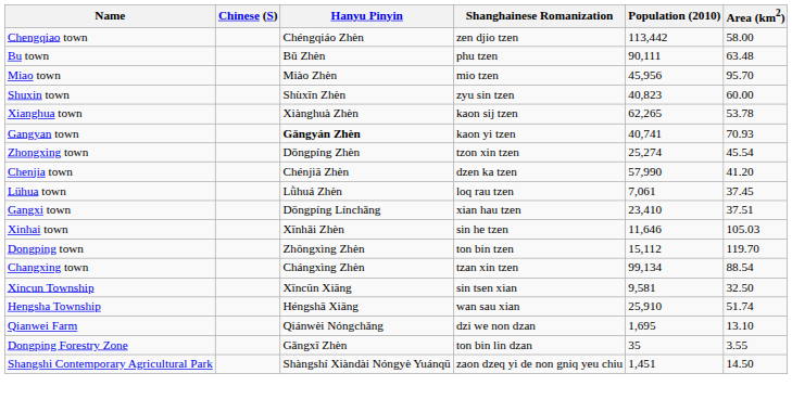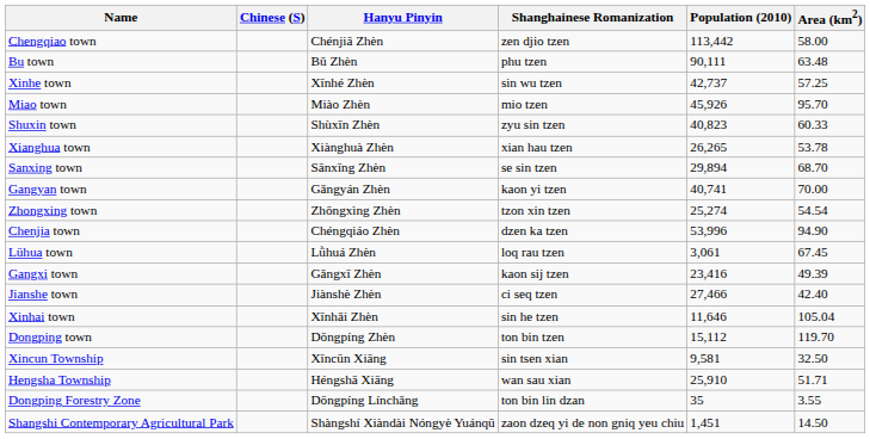 <table class="wikitable">
 <tr>
 <th>Name</th>
 <th><a href='#'>Chinese</a> (<a href='#'>S</a>)</th>
 <th><a href='#'>Hanyu Pinyin</a></th>
 <th>Shanghainese Romanization</th>
 <th>Population (2010)</th>
 <th>Area (km<sup>2</sup>)</th>
 </tr>
 <tr>
 <td><a href='#'>Chengqiao</a> town</td>
 <td></td>
-<td>Chéngqiáo Zhèn</td>
+<td>Chénjiā Zhèn</td>
 <td>zen djio tzen</td>
 <td>113,442</td>
 <td>58.00</td>
 </tr>
 <tr>
 <td><a href='#'>Bu</a> town</td>
 <td></td>
 <td>Bǔ Zhèn</td>
 <td>phu tzen</td>
 <td>90,111</td>
 <td>63.48</td>
 </tr>
 <tr>
+<td><a href='#'>Xinhe</a> town</td>
+<td></td>
+<td>Xīnhé Zhèn</td>
+<td>sin wu tzen</td>
+<td>42,737</td>
+<td>57.25</td>
+</tr>
+<tr>
 <td><a href='#'>Miao</a> town</td>
 <td></td>
 <td>Miào Zhèn</td>
 <td>mio tzen</td>
-<td>45,956</td>
+<td>45,926</td>
 <td>95.70</td>
 </tr>
 <tr>
 <td><a href='#'>Shuxin</a> town</td>
 <td></td>
 <td>Shùxīn Zhèn</td>
 <td>zyu sin tzen</td>
 <td>40,823</td>
-<td>60.00</td>
+<td>60.33</td>
 </tr>
 <tr>
 <td><a href='#'>Xianghua</a> town</td>
 <td></td>
 <td>Xiànghuà Zhèn</td>
-<td>kaon sij tzen</td>
-<td>62,265</td>
+<td>xian hau tzen</td>
+<td>26,265</td>
 <td>53.78</td>
+</tr>
+<tr>
+<td><a href='#'>Sanxing</a> town</td>
+<td></td>
+<td>Sānxīng Zhèn</td>
+<td>se sin tzen</td>
+<td>29,894</td>
+<td>68.70</td>
 </tr>
 <tr>
 <td><a href='#'>Gangyan</a> town</td>
 <td></td>
-<td><strong>Gǎngyán Zhèn</strong></td>
+<td>Gǎngyán Zhèn</td>
 <td>kaon yi tzen</td>
 <td>40,741</td>
-<td>70.93</td>
+<td>70.00</td>
 </tr>
 <tr>
 <td><a href='#'>Zhongxing</a> town</td>
 <td></td>
-<td>Dōngpíng Zhèn</td>
+<td>Zhōngxìng Zhèn</td>
 <td>tzon xin tzen</td>
 <td>25,274</td>
-<td>45.54</td>
+<td>54.54</td>
 </tr>
 <tr>
 <td><a href='#'>Chenjia</a> town</td>
 <td></td>
-<td>Chénjiā Zhèn</td>
+<td>Chéngqiáo Zhèn</td>
 <td>dzen ka tzen</td>
-<td>57,990</td>
-<td>41.20</td>
+<td>53,996</td>
+<td>94.90</td>
 </tr>
 <tr>
 <td><a href='#'>Lühua</a> town</td>
 <td></td>
 <td>Lǜhuá Zhèn</td>
 <td>loq rau tzen</td>
-<td>7,061</td>
-<td>37.45</td>
+<td>3,061</td>
+<td>67.45</td>
 </tr>
 <tr>
 <td><a href='#'>Gangxi</a> town</td>
 <td></td>
-<td>Dōngpíng Línchǎng</td>
-<td>xian hau tzen</td>
-<td>23,410</td>
-<td>37.51</td>
+<td>Gǎngxī Zhèn</td>
+<td>kaon sij tzen</td>
+<td>23,416</td>
+<td>49.39</td>
+</tr>
+<tr>
+<td><a href='#'>Jianshe</a> town</td>
+<td></td>
+<td>Jiànshè Zhèn</td>
+<td>ci seq tzen</td>
+<td>27,466</td>
+<td>42.40</td>
 </tr>
 <tr>
 <td><a href='#'>Xinhai</a> town</td>
 <td></td>
 <td>Xīnhǎi Zhèn</td>
 <td>sin he tzen</td>
 <td>11,646</td>
-<td>105.03</td>
+<td>105.04</td>
 </tr>
 <tr>
 <td><a href='#'>Dongping</a> town</td>
 <td></td>
-<td>Zhōngxìng Zhèn</td>
+<td>Dōngpíng Zhèn</td>
 <td>ton bin tzen</td>
 <td>15,112</td>
 <td>119.70</td>
-</tr>
-<tr>
-<td><a href='#'>Changxing</a> town</td>
-<td></td>
-<td>Chángxìng Zhèn</td>
-<td>tzan xin tzen</td>
-<td>99,134</td>
-<td>88.54</td>
 </tr>
 <tr>
 <td><a href='#'>Xincun Township</a></td>
 <td></td>
 <td>Xīncūn Xiāng</td>
 <td>sin tsen xian</td>
 <td>9,581</td>
 <td>32.50</td>
 </tr>
 <tr>
 <td><a href='#'>Hengsha Township</a></td>
 <td></td>
 <td>Héngshā Xiāng</td>
 <td>wan sau xian</td>
 <td>25,910</td>
-<td>51.74</td>
-</tr>
-<tr>
-<td><a href='#'>Qianwei Farm</a></td>
-<td></td>
-<td>Qiánwèi Nóngchǎng</td>
-<td>dzi we non dzan</td>
-<td>1,695</td>
-<td>13.10</td>
+<td>51.71</td>
 </tr>
 <tr>
 <td><a href='#'>Dongping Forestry Zone</a></td>
 <td></td>
-<td>Gǎngxī Zhèn</td>
+<td>Dōngpíng Línchǎng</td>
 <td>ton bin lin dzan</td>
 <td>35</td>
 <td>3.55</td>
 </tr>
 <tr>
 <td><a href='#'>Shangshi Contemporary Agricultural Park</a></td>
 <td></td>
 <td>Shàngshí Xiàndài Nóngyè Yuánqū</td>
 <td>zaon dzeq yi de non gniq yeu chiu</td>
 <td>1,451</td>
 <td>14.50</td>
 </tr>
 </table>
